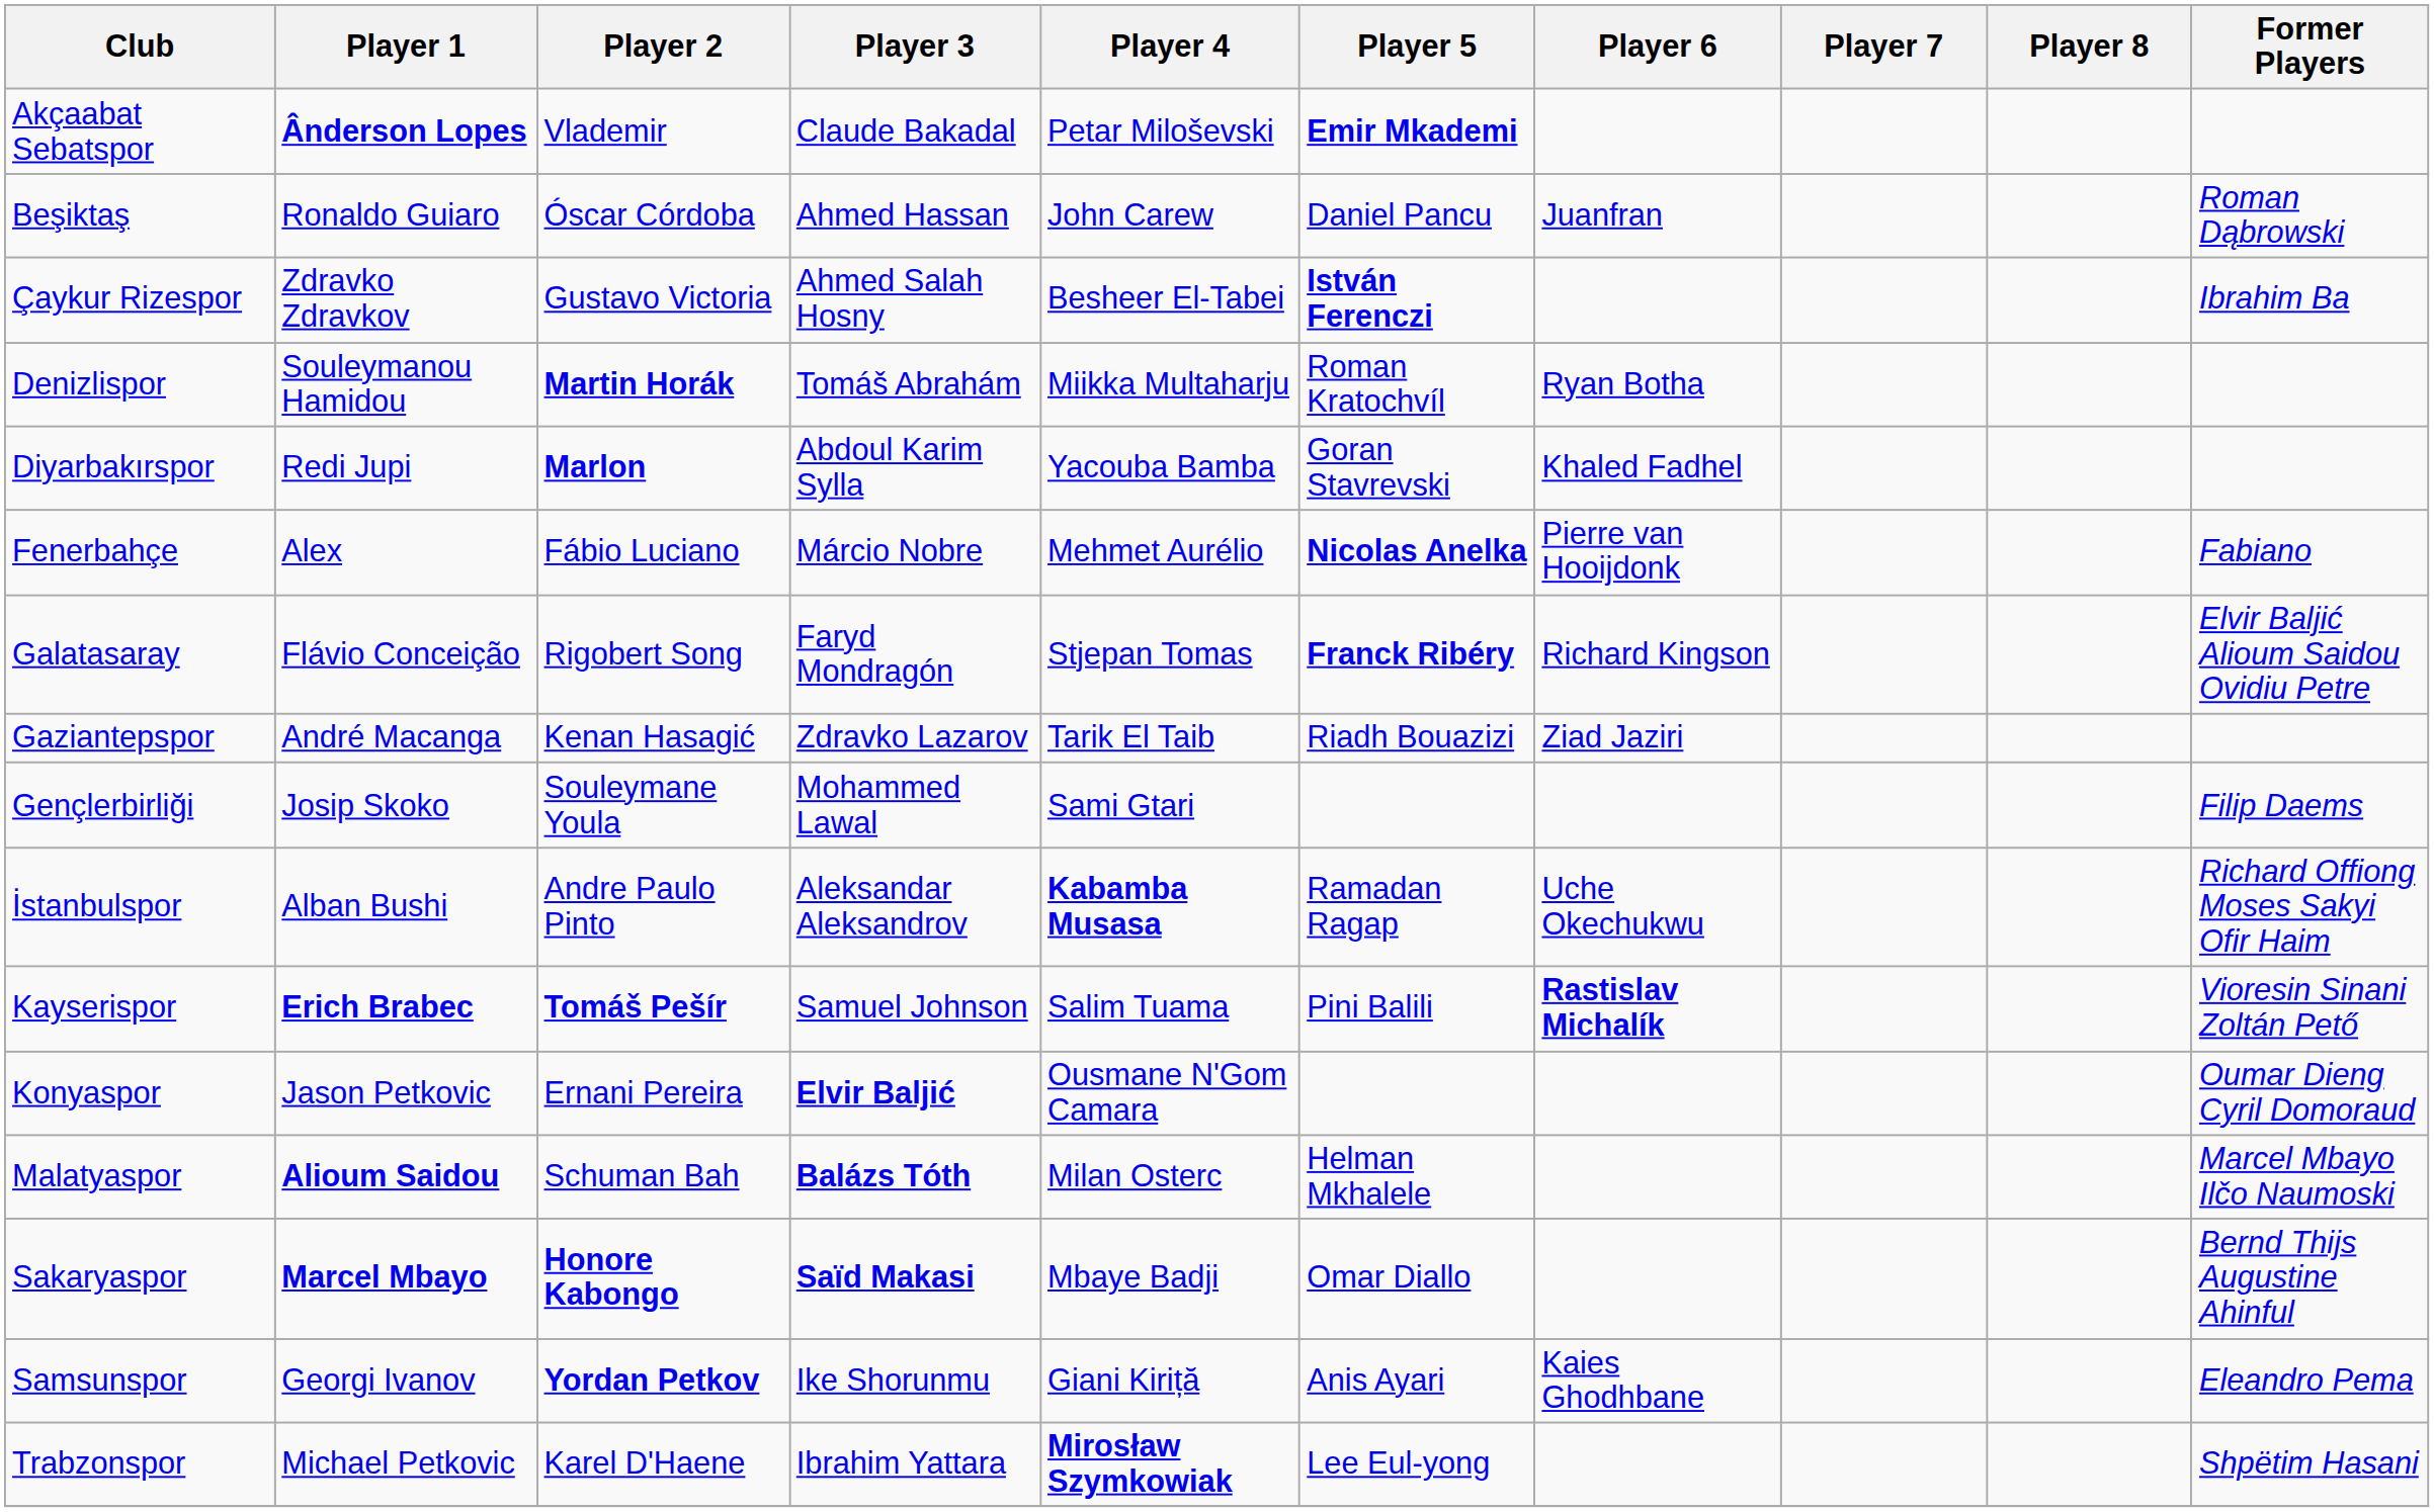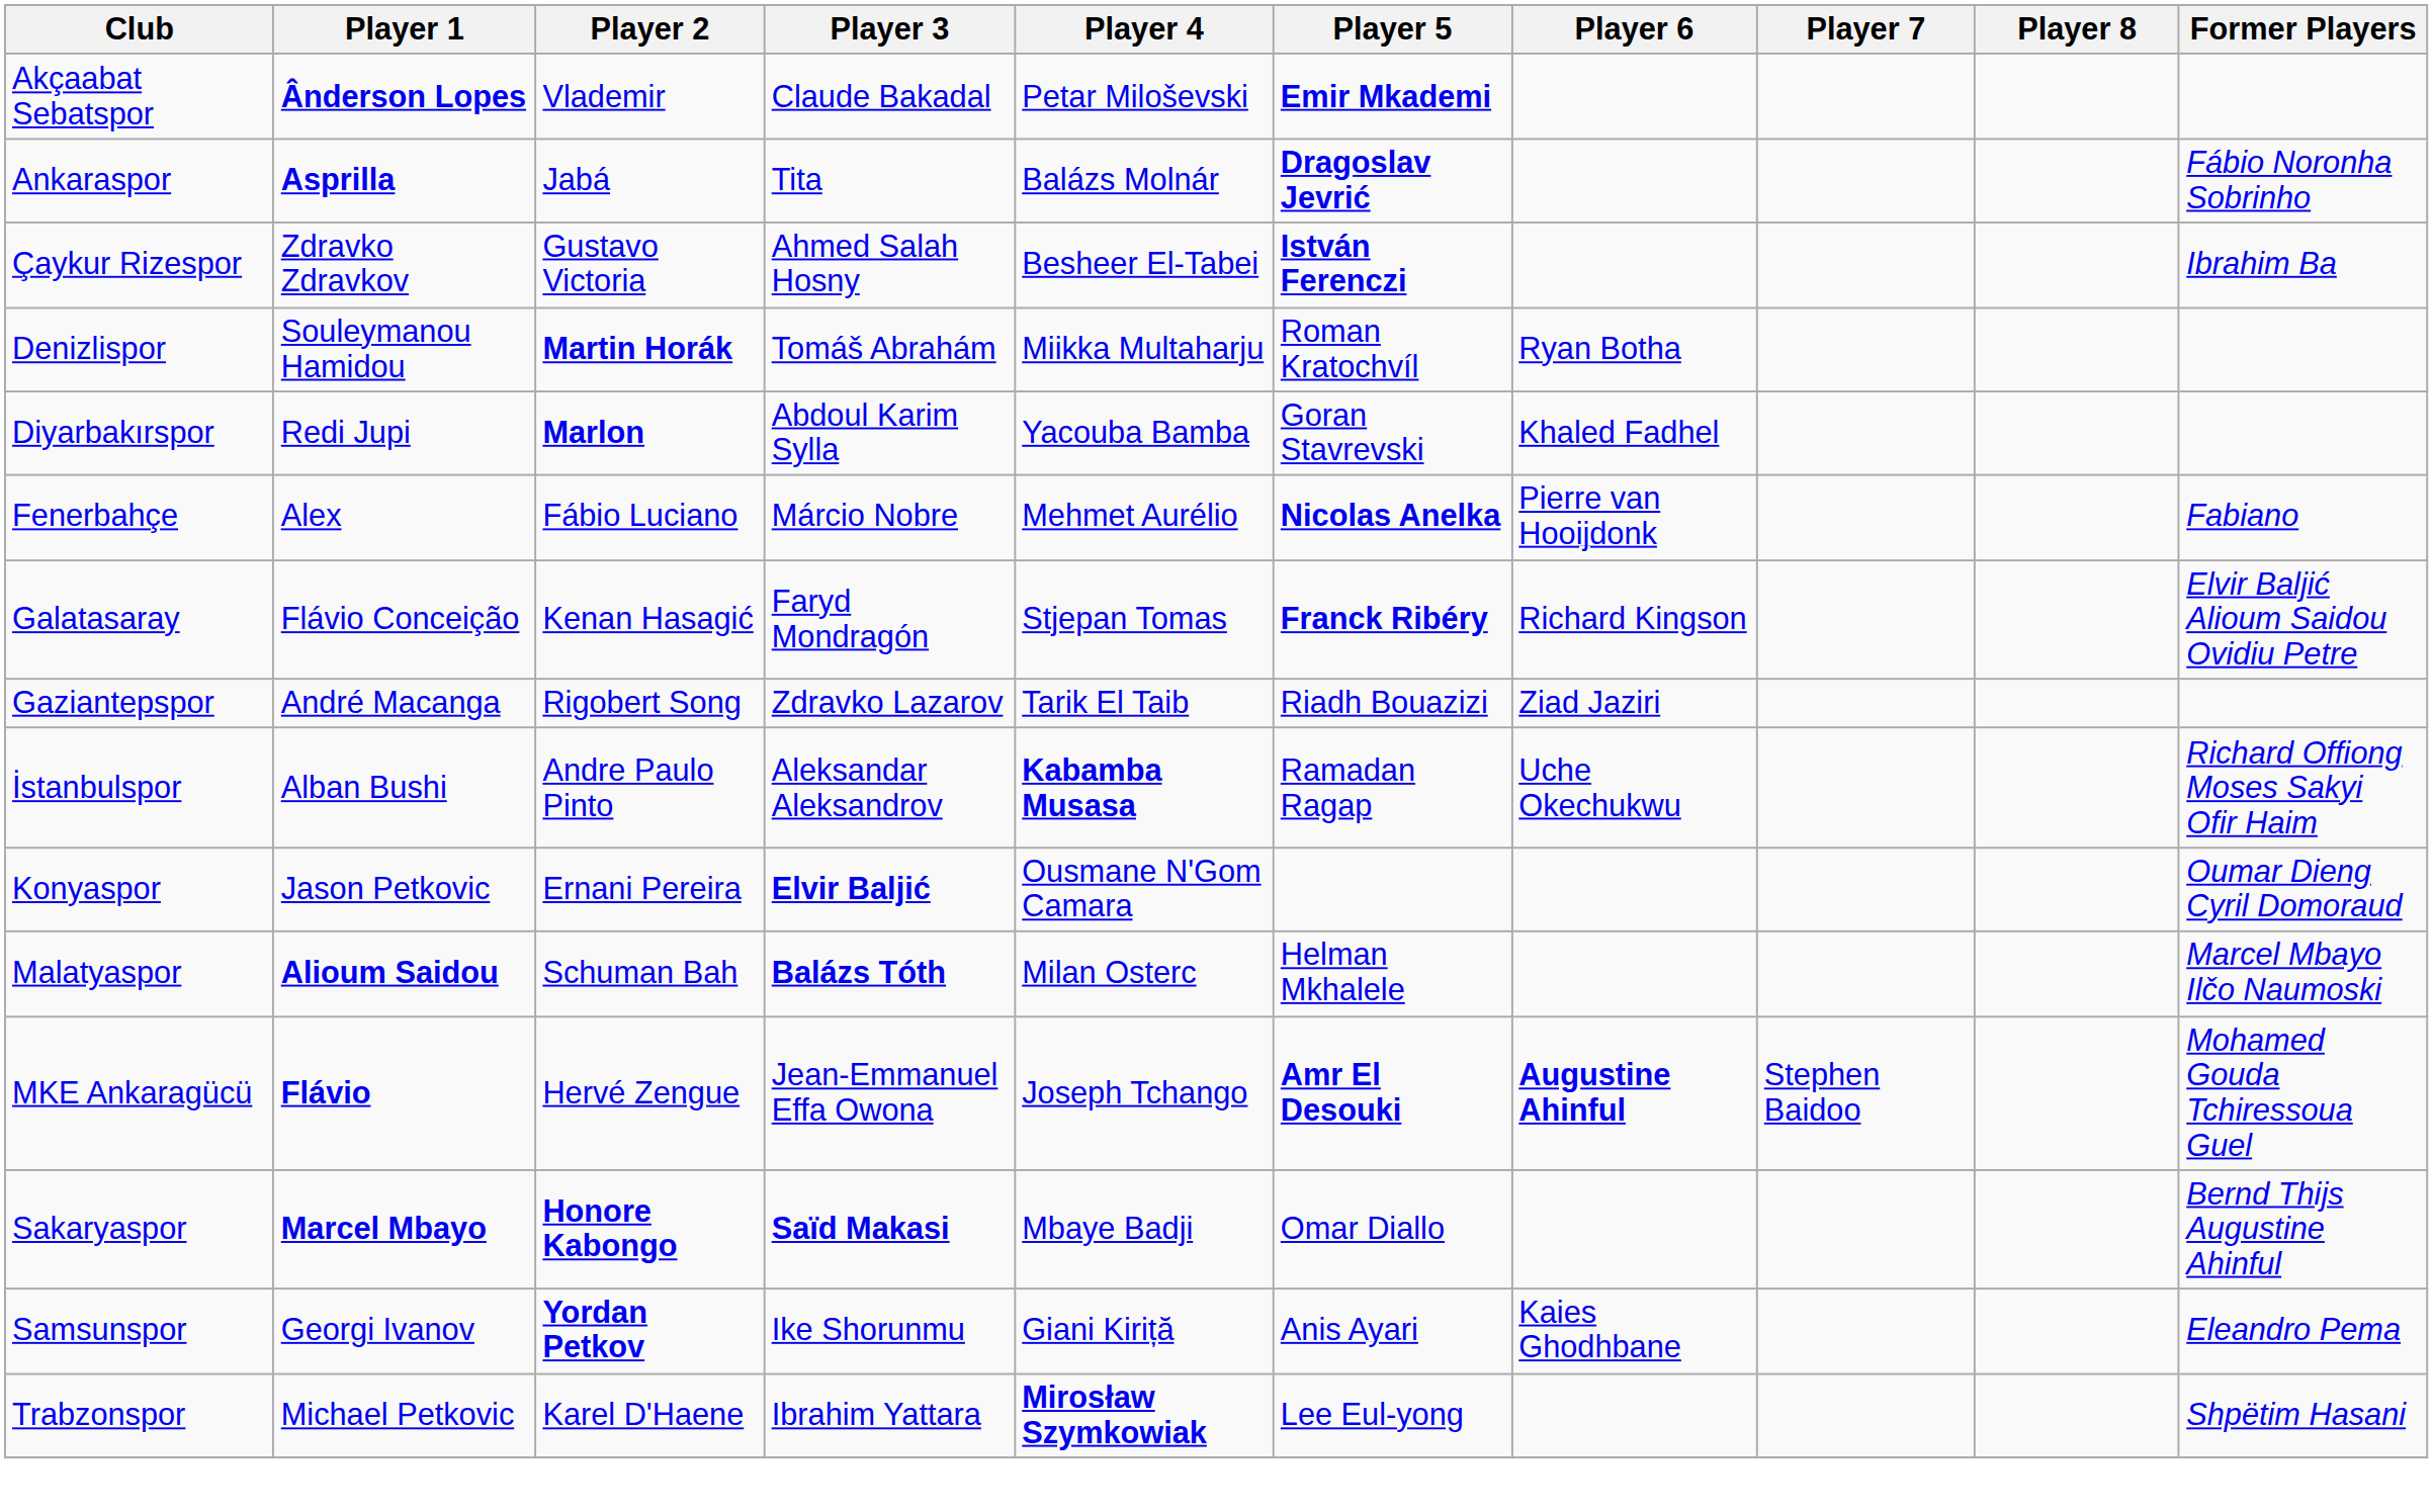 <table class="wikitable">
 <tr>
 <th width="170">Club</th>
 <th width="170">Player 1</th>
 <th width="170">Player 2</th>
 <th width="170">Player 3</th>
 <th width="170">Player 4</th>
 <th width="170">Player 5</th>
 <th width="170">Player 6</th>
 <th width="170">Player 7</th>
 <th width="170">Player 8</th>
 <th width="170">Former Players</th>
 </tr>
 <tr>
 <td><a href='#'>Akçaabat Sebatspor</a></td>
 <td> <strong><a href='#'>Ânderson Lopes</a></strong></td>
 <td> <a href='#'>Vlademir</a></td>
 <td> <a href='#'>Claude Bakadal</a></td>
 <td> <a href='#'>Petar Miloševski</a></td>
 <td> <strong><a href='#'>Emir Mkademi</a></strong></td>
 <td></td>
 <td></td>
 <td></td>
 <td></td>
 </tr>
 <tr>
-<td><a href='#'>Beşiktaş</a></td>
-<td> <a href='#'>Ronaldo Guiaro</a></td>
-<td> <a href='#'>Óscar Córdoba</a></td>
-<td> <a href='#'>Ahmed Hassan</a></td>
-<td> <a href='#'>John Carew</a></td>
-<td> <a href='#'>Daniel Pancu</a></td>
-<td> <a href='#'>Juanfran</a></td>
+<td><a href='#'>Ankaraspor</a></td>
+<td> <strong><a href='#'>Asprilla</a></strong></td>
+<td> <a href='#'>Jabá</a></td>
+<td> <a href='#'>Tita</a></td>
+<td> <a href='#'>Balázs Molnár</a></td>
+<td> <strong><a href='#'>Dragoslav Jevrić</a></strong></td>
 <td></td>
 <td></td>
-<td> <em><a href='#'>Roman Dąbrowski</a></em></td>
+<td></td>
+<td> <em><a href='#'>Fábio Noronha</a></em> <br> <em><a href='#'>Sobrinho</a></em></td>
 </tr>
 <tr>
 <td><a href='#'>Çaykur Rizespor</a></td>
 <td> <a href='#'>Zdravko Zdravkov</a></td>
 <td> <a href='#'>Gustavo Victoria</a></td>
 <td> <a href='#'>Ahmed Salah Hosny</a></td>
 <td> <a href='#'>Besheer El-Tabei</a></td>
 <td> <strong><a href='#'>István Ferenczi</a></strong></td>
 <td></td>
 <td></td>
 <td></td>
 <td> <em><a href='#'>Ibrahim Ba</a></em></td>
 </tr>
 <tr>
 <td><a href='#'>Denizlispor</a></td>
 <td> <a href='#'>Souleymanou Hamidou</a></td>
 <td> <strong><a href='#'>Martin Horák</a></strong></td>
 <td> <a href='#'>Tomáš Abrahám</a></td>
 <td> <a href='#'>Miikka Multaharju</a></td>
 <td> <a href='#'>Roman Kratochvíl</a></td>
 <td> <a href='#'>Ryan Botha</a></td>
 <td></td>
 <td></td>
 <td></td>
 </tr>
 <tr>
 <td><a href='#'>Diyarbakırspor</a></td>
 <td> <a href='#'>Redi Jupi</a></td>
 <td> <strong><a href='#'>Marlon</a></strong></td>
 <td> <a href='#'>Abdoul Karim Sylla</a></td>
 <td> <a href='#'>Yacouba Bamba</a></td>
 <td> <a href='#'>Goran Stavrevski</a></td>
 <td> <a href='#'>Khaled Fadhel</a></td>
 <td></td>
 <td></td>
 <td></td>
 </tr>
 <tr>
 <td><a href='#'>Fenerbahçe</a></td>
 <td> <a href='#'>Alex</a></td>
 <td> <a href='#'>Fábio Luciano</a></td>
 <td> <a href='#'>Márcio Nobre</a></td>
 <td> <a href='#'>Mehmet Aurélio</a></td>
 <td> <strong><a href='#'>Nicolas Anelka</a></strong></td>
 <td> <a href='#'>Pierre van Hooijdonk</a></td>
 <td></td>
 <td></td>
 <td> <em><a href='#'>Fabiano</a></em></td>
 </tr>
 <tr>
 <td><a href='#'>Galatasaray</a></td>
 <td> <a href='#'>Flávio Conceição</a></td>
-<td> <a href='#'>Rigobert Song</a></td>
+<td> <a href='#'>Kenan Hasagić</a></td>
 <td> <a href='#'>Faryd Mondragón</a></td>
 <td> <a href='#'>Stjepan Tomas</a></td>
 <td> <strong><a href='#'>Franck Ribéry</a></strong></td>
 <td> <a href='#'>Richard Kingson</a></td>
 <td></td>
 <td></td>
 <td> <em><a href='#'>Elvir Baljić</a></em><br> <em><a href='#'>Alioum Saidou</a></em> <br> <em><a href='#'>Ovidiu Petre</a></em></td>
 </tr>
 <tr>
 <td><a href='#'>Gaziantepspor</a></td>
 <td> <a href='#'>André Macanga</a></td>
-<td> <a href='#'>Kenan Hasagić</a></td>
+<td> <a href='#'>Rigobert Song</a></td>
 <td> <a href='#'>Zdravko Lazarov</a></td>
 <td> <a href='#'>Tarik El Taib</a></td>
 <td> <a href='#'>Riadh Bouazizi</a></td>
 <td> <a href='#'>Ziad Jaziri</a></td>
 <td></td>
 <td></td>
 <td></td>
-</tr>
-<tr>
-<td><a href='#'>Gençlerbirliği</a></td>
-<td> <a href='#'>Josip Skoko</a></td>
-<td> <a href='#'>Souleymane Youla</a></td>
-<td> <a href='#'>Mohammed Lawal</a></td>
-<td> <a href='#'>Sami Gtari</a></td>
-<td></td>
-<td></td>
-<td></td>
-<td></td>
-<td> <em><a href='#'>Filip Daems</a></em></td>
 </tr>
 <tr>
 <td><a href='#'>İstanbulspor</a></td>
 <td> <a href='#'>Alban Bushi</a></td>
 <td> <a href='#'>Andre Paulo Pinto</a></td>
 <td> <a href='#'>Aleksandar Aleksandrov</a></td>
 <td> <strong><a href='#'>Kabamba Musasa</a></strong></td>
 <td> <a href='#'>Ramadan Ragap</a></td>
 <td> <a href='#'>Uche Okechukwu</a></td>
 <td></td>
 <td></td>
 <td> <em><a href='#'>Richard Offiong</a></em><br> <em><a href='#'>Moses Sakyi</a></em> <br> <em><a href='#'>Ofir Haim</a></em></td>
-</tr>
-<tr>
-<td><a href='#'>Kayserispor</a></td>
-<td> <strong><a href='#'>Erich Brabec</a></strong></td>
-<td> <strong><a href='#'>Tomáš Pešír</a></strong></td>
-<td> <a href='#'>Samuel Johnson</a></td>
-<td> <a href='#'>Salim Tuama</a></td>
-<td> <a href='#'>Pini Balili</a></td>
-<td> <strong><a href='#'>Rastislav Michalík</a></strong></td>
-<td></td>
-<td></td>
-<td> <em><a href='#'>Vioresin Sinani</a></em> <br>  <em><a href='#'>Zoltán Pető</a></em></td>
 </tr>
 <tr>
 <td><a href='#'>Konyaspor</a></td>
 <td> <a href='#'>Jason Petkovic</a></td>
 <td> <a href='#'>Ernani Pereira</a></td>
 <td> <strong><a href='#'>Elvir Baljić</a></strong></td>
 <td> <a href='#'>Ousmane N'Gom Camara</a></td>
 <td></td>
 <td></td>
 <td></td>
 <td></td>
 <td> <em><a href='#'>Oumar Dieng</a></em> <br> <em><a href='#'>Cyril Domoraud</a></em></td>
 </tr>
 <tr>
 <td><a href='#'>Malatyaspor</a></td>
 <td> <strong><a href='#'>Alioum Saidou</a></strong></td>
 <td> <a href='#'>Schuman Bah</a></td>
 <td> <strong><a href='#'>Balázs Tóth</a></strong></td>
 <td> <a href='#'>Milan Osterc</a></td>
 <td> <a href='#'>Helman Mkhalele</a></td>
 <td></td>
 <td></td>
 <td></td>
 <td> <em><a href='#'>Marcel Mbayo</a></em> <br> <em><a href='#'>Ilčo Naumoski</a></em></td>
+</tr>
+<tr>
+<td><a href='#'>MKE Ankaragücü</a></td>
+<td> <strong><a href='#'>Flávio</a></strong></td>
+<td> <a href='#'>Hervé Zengue</a></td>
+<td> <a href='#'>Jean-Emmanuel Effa Owona</a></td>
+<td> <a href='#'>Joseph Tchango</a></td>
+<td> <strong><a href='#'>Amr El Desouki</a></strong></td>
+<td> <strong><a href='#'>Augustine Ahinful</a></strong></td>
+<td> <a href='#'>Stephen Baidoo</a></td>
+<td></td>
+<td> <em><a href='#'>Mohamed Gouda</a></em> <br><em><a href='#'>Tchiressoua Guel</a></em></td>
 </tr>
 <tr>
 <td><a href='#'>Sakaryaspor</a></td>
 <td> <strong><a href='#'>Marcel Mbayo</a></strong></td>
 <td> <strong><a href='#'>Honore Kabongo</a></strong></td>
 <td> <strong><a href='#'>Saïd Makasi</a></strong></td>
 <td> <a href='#'>Mbaye Badji</a></td>
 <td> <a href='#'>Omar Diallo</a></td>
 <td></td>
 <td></td>
 <td></td>
 <td> <em><a href='#'>Bernd Thijs</a></em> <br> <em><a href='#'>Augustine Ahinful</a></em></td>
 </tr>
 <tr>
 <td><a href='#'>Samsunspor</a></td>
 <td> <a href='#'>Georgi Ivanov</a></td>
 <td> <strong><a href='#'>Yordan Petkov</a></strong></td>
 <td> <a href='#'>Ike Shorunmu</a></td>
 <td> <a href='#'>Giani Kiriță</a></td>
 <td> <a href='#'>Anis Ayari</a></td>
 <td> <a href='#'>Kaies Ghodhbane</a></td>
 <td></td>
 <td></td>
 <td> <em><a href='#'>Eleandro Pema</a></em></td>
 </tr>
 <tr>
 <td><a href='#'>Trabzonspor</a></td>
 <td> <a href='#'>Michael Petkovic</a></td>
 <td> <a href='#'>Karel D'Haene</a></td>
 <td> <a href='#'>Ibrahim Yattara</a></td>
 <td> <strong><a href='#'>Mirosław Szymkowiak</a></strong></td>
 <td> <a href='#'>Lee Eul-yong</a></td>
 <td></td>
 <td></td>
 <td></td>
 <td> <em><a href='#'>Shpëtim Hasani</a></em></td>
 </tr>
 <tr>
 </tr>
 </table>
